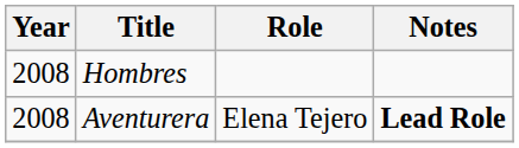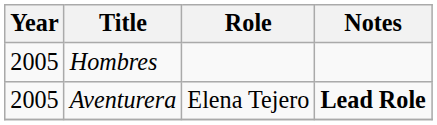 <table class="wikitable">
 <tr>
 <th>Year</th>
 <th>Title</th>
 <th>Role</th>
 <th>Notes</th>
 </tr>
 <tr>
-<td>2008</td>
+<td>2005</td>
 <td><em>Hombres</em></td>
 <td></td>
 <td></td>
 </tr>
 <tr>
-<td>2008</td>
+<td>2005</td>
 <td><em>Aventurera</em></td>
 <td>Elena Tejero</td>
 <td><strong>Lead Role</strong></td>
 </tr>
 <tr>
 </tr>
 </table>
